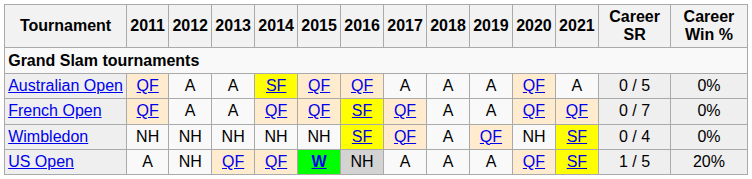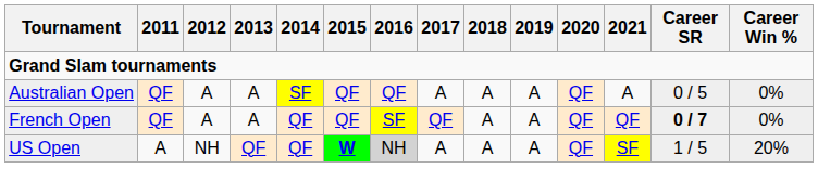 <table class="wikitable">
 <tr style="background:#efefef;">
 <th>Tournament</th>
 <th>2011</th>
 <th>2012</th>
 <th>2013</th>
 <th>2014</th>
 <th>2015</th>
 <th>2016</th>
 <th>2017</th>
 <th>2018</th>
 <th>2019</th>
 <th>2020</th>
 <th>2021</th>
 <th style="width:65px;">Career SR</th>
 <th style="width:69px;">Career Win %</th>
 </tr>
 <tr>
 <td colspan="14"><strong>Grand Slam tournaments</strong></td>
 </tr>
 <tr>
 <td style="background:#efefef;"><a href='#'>Australian Open</a></td>
 <td style="text-align:center; background:#ffebcd;"><a href='#'>QF</a></td>
 <td style="text-align:center;">A</td>
 <td style="text-align:center;">A</td>
 <td style="text-align:center; background:yellow;"><a href='#'>SF</a></td>
 <td style="text-align:center; background:#ffebcd;"><a href='#'>QF</a></td>
 <td style="text-align:center; background:#ffebcd;"><a href='#'>QF</a></td>
 <td style="text-align:center;">A</td>
 <td style="text-align:center;">A</td>
 <td style="text-align:center;">A</td>
 <td style="text-align:center; background:#ffebcd;"><a href='#'>QF</a></td>
 <td style="text-align:center;">A</td>
 <td style="text-align:center; background:#efefef;">0 / 5</td>
 <td style="text-align:center; background:#efefef;">0%</td>
 </tr>
 <tr>
 <td style="background:#efefef;"><a href='#'>French Open</a></td>
 <td style="text-align:center; background:#ffebcd;"><a href='#'>QF</a></td>
 <td style="text-align:center;">A</td>
 <td style="text-align:center;">A</td>
 <td style="text-align:center; background:#ffebcd;"><a href='#'>QF</a></td>
 <td style="text-align:center; background:#ffebcd;"><a href='#'>QF</a></td>
 <td style="text-align:center; background:yellow;"><a href='#'>SF</a></td>
 <td style="text-align:center; background:#ffebcd;"><a href='#'>QF</a></td>
 <td style="text-align:center;">A</td>
 <td style="text-align:center;">A</td>
 <td style="text-align:center; background:#ffebcd;"><a href='#'>QF</a></td>
 <td style="text-align:center; background:#ffebcd;"><a href='#'>QF</a></td>
-<td style="text-align:center; background:#efefef;">0 / 7</td>
-<td style="text-align:center; background:#efefef;">0%</td>
-</tr>
-<tr>
-<td style="background:#efefef;"><a href='#'>Wimbledon</a></td>
-<td style="text-align:center;">NH</td>
-<td style="text-align:center;">NH</td>
-<td style="text-align:center;">NH</td>
-<td style="text-align:center;">NH</td>
-<td style="text-align:center;">NH</td>
-<td style="text-align:center; background:yellow;"><a href='#'>SF</a></td>
-<td style="text-align:center; background:#ffebcd;"><a href='#'>QF</a></td>
-<td style="text-align:center;">A</td>
-<td style="text-align:center; background:#ffebcd;"><a href='#'>QF</a></td>
-<td style="text-align:center;">NH</td>
-<td style="text-align:center; background:yellow;"><a href='#'>SF</a></td>
-<td style="text-align:center; background:#efefef;">0 / 4</td>
+<td style="text-align:center; background:#efefef;"><strong>0 / 7</strong></td>
 <td style="text-align:center; background:#efefef;">0%</td>
 </tr>
 <tr>
 <td style="background:#efefef;"><a href='#'>US Open</a></td>
 <td style="text-align:center;">A</td>
 <td style="text-align:center;">NH</td>
 <td style="text-align:center; background:#ffebcd;"><a href='#'>QF</a></td>
 <td style="text-align:center; background:#ffebcd;"><a href='#'>QF</a></td>
 <td style="text-align:center; background:lime;"><strong><a href='#'>W</a></strong></td>
 <td style="background: lightgrey; text-align:center;">NH</td>
 <td style="text-align:center;">A</td>
 <td style="text-align:center;">A</td>
 <td style="text-align:center;">A</td>
 <td style="text-align:center; background:#ffebcd;"><a href='#'>QF</a></td>
 <td style="text-align:center; background:yellow;"><a href='#'>SF</a></td>
 <td style="text-align:center; background:#efefef;">1 / 5</td>
 <td style="text-align:center; background:#efefef;">20%</td>
 </tr>
 </table>
